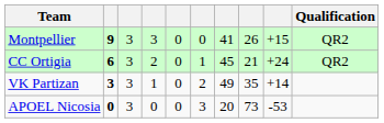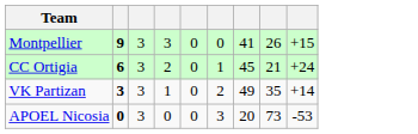 <table class="wikitable" style="text-align:center;">
 <tr>
 <th>Team</th>
 <th></th>
 <th width=20></th>
 <th width=20></th>
 <th width=20></th>
 <th width=20></th>
 <th width=20></th>
 <th width=20></th>
 <th width=20></th>
-<th>Qualification</th>
 </tr>
 <tr style="background-color:#ccffcc;">
 <td style="text-align:left;"> <a href='#'>Montpellier</a></td>
 <td><strong>9</strong></td>
 <td>3</td>
 <td>3</td>
 <td>0</td>
 <td>0</td>
 <td>41</td>
 <td>26</td>
 <td>+15</td>
-<td>QR2</td>
 </tr>
 <tr style="background-color:#ccffcc;">
 <td style="text-align:left;"> <a href='#'>CC Ortigia</a></td>
 <td><strong>6</strong></td>
 <td>3</td>
 <td>2</td>
 <td>0</td>
 <td>1</td>
 <td>45</td>
 <td>21</td>
 <td>+24</td>
-<td>QR2</td>
 </tr>
 <tr>
 <td style="text-align:left;"> <a href='#'>VK Partizan</a></td>
 <td><strong>3</strong></td>
 <td>3</td>
 <td>1</td>
 <td>0</td>
 <td>2</td>
 <td>49</td>
 <td>35</td>
 <td>+14</td>
-<td></td>
 </tr>
 <tr>
 <td style="text-align:left;"> <a href='#'>APOEL Nicosia</a></td>
 <td><strong>0</strong></td>
 <td>3</td>
 <td>0</td>
 <td>0</td>
 <td>3</td>
 <td>20</td>
 <td>73</td>
 <td>-53</td>
-<td></td>
 </tr>
 </table>
